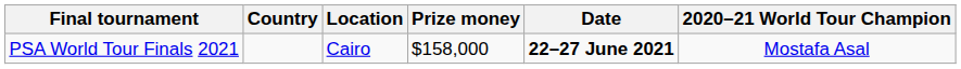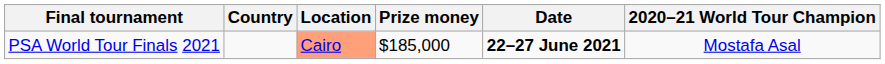 <table class=wikitable>
 <tr>
 <th>Final tournament</th>
 <th>Country</th>
 <th>Location</th>
 <th>Prize money</th>
 <th>Date</th>
 <th>2020–21 World Tour Champion</th>
 </tr>
 <tr>
 <td><a href='#'>PSA World Tour Finals</a> <a href='#'>2021</a></td>
 <td></td>
-<td><a href='#'>Cairo</a></td>
-<td>$158,000</td>
+<td style="background: lightsalmon;"><a href='#'>Cairo</a></td>
+<td>$185,000</td>
 <td><strong>22–27 June 2021</strong></td>
 <td rowspan=1 colspan=2 align="center"> <a href='#'>Mostafa Asal</a></td>
 </tr>
 </table>
